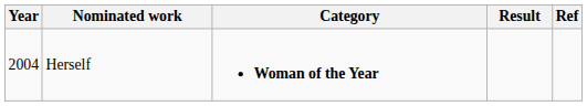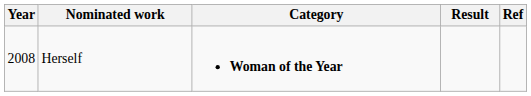 <table class="wikitable">
 <tr>
 <th style="width:10px;">Year</th>
 <th style="width:237px;">Nominated work</th>
 <th style="width:410px;">Category</th>
 <th style="width:73px;">Result</th>
 <th>Ref</th>
 </tr>
 <tr>
-<td>2004</td>
+<td>2008</td>
 <td>Herself</td>
 <td><strong><br><ul><li>Woman of the Year</li></ul></strong></td>
 <td></td>
 <td align=center></td>
 </tr>
 </table>
